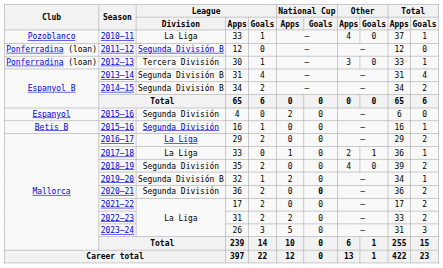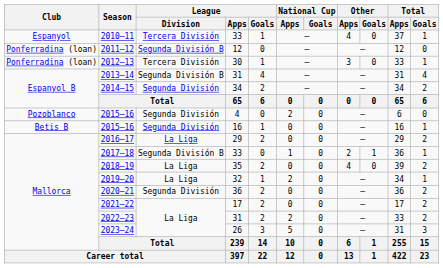 <table class="wikitable" style="text-align:center">
 <tr>
 <th rowspan="2">Club</th>
 <th rowspan="2">Season</th>
 <th colspan="3">League</th>
 <th colspan="2">National Cup</th>
 <th colspan="2">Other</th>
 <th colspan="2">Total</th>
 </tr>
 <tr>
 <th>Division</th>
 <th>Apps</th>
 <th>Goals</th>
 <th>Apps</th>
 <th>Goals</th>
 <th>Apps</th>
 <th>Goals</th>
 <th>Apps</th>
 <th>Goals</th>
 </tr>
 <tr>
-<td><a href='#'>Pozoblanco</a></td>
+<td><a href='#'>Espanyol</a></td>
 <td><a href='#'>2010–11</a></td>
-<td>La Liga</td>
+<td><a href='#'>Tercera División</a></td>
 <td>33</td>
 <td>1</td>
 <td colspan="2">—</td>
 <td>4</td>
 <td>0</td>
 <td>37</td>
 <td>1</td>
 </tr>
 <tr>
 <td><a href='#'>Ponferradina</a> (loan)</td>
 <td><a href='#'>2011–12</a></td>
 <td><a href='#'>Segunda División B</a></td>
 <td>12</td>
 <td>0</td>
 <td colspan="2">—</td>
 <td colspan="2">—</td>
 <td>12</td>
 <td>0</td>
 </tr>
 <tr>
 <td><a href='#'>Ponferradina</a> (loan)</td>
 <td><a href='#'>2012–13</a></td>
 <td>Tercera División</td>
 <td>30</td>
 <td>1</td>
 <td colspan="2">—</td>
 <td>3</td>
 <td>0</td>
 <td>33</td>
 <td>1</td>
 </tr>
 <tr>
 <td rowspan="3"><a href='#'>Espanyol B</a></td>
 <td><a href='#'>2013–14</a></td>
 <td>Segunda División B</td>
 <td>31</td>
 <td>4</td>
 <td colspan="2">—</td>
 <td colspan="2">—</td>
 <td>31</td>
 <td>4</td>
 </tr>
 <tr>
 <td><a href='#'>2014–15</a></td>
-<td>Segunda División B</td>
+<td><a href='#'>Segunda División</a></td>
 <td>34</td>
 <td>2</td>
 <td colspan="2">—</td>
 <td colspan="2">—</td>
 <td>34</td>
 <td>2</td>
 </tr>
 <tr>
 <th colspan="2">Total</th>
 <th>65</th>
 <th>6</th>
 <th>0</th>
 <th>0</th>
 <th>0</th>
 <th>0</th>
 <th>65</th>
 <th>6</th>
 </tr>
 <tr>
-<td><a href='#'>Espanyol</a></td>
+<td><a href='#'>Pozoblanco</a></td>
 <td><a href='#'>2015–16</a></td>
 <td>Segunda División</td>
 <td>4</td>
 <td>0</td>
 <td>2</td>
 <td>0</td>
 <td colspan="2">—</td>
 <td>6</td>
 <td>0</td>
 </tr>
 <tr>
 <td><a href='#'>Betis B</a></td>
 <td><a href='#'>2015–16</a></td>
 <td><a href='#'>Segunda División</a></td>
 <td>16</td>
 <td>1</td>
 <td>0</td>
 <td>0</td>
 <td colspan="2">—</td>
 <td>16</td>
 <td>1</td>
 </tr>
 <tr>
 <td rowspan="9"><a href='#'>Mallorca</a></td>
 <td><a href='#'>2016–17</a></td>
 <td><a href='#'>La Liga</a></td>
 <td>29</td>
 <td>2</td>
 <td>0</td>
 <td>0</td>
 <td colspan="2">—</td>
 <td>29</td>
 <td>2</td>
 </tr>
 <tr>
 <td><a href='#'>2017–18</a></td>
-<td>La Liga</td>
+<td>Segunda División B</td>
 <td>33</td>
 <td>0</td>
 <td>1</td>
 <td>0</td>
 <td>2</td>
 <td>1</td>
 <td>36</td>
 <td>1</td>
 </tr>
 <tr>
 <td><a href='#'>2018–19</a></td>
-<td>Segunda División</td>
+<td>La Liga</td>
 <td>35</td>
 <td>2</td>
 <td>0</td>
 <td>0</td>
 <td>4</td>
 <td>0</td>
 <td>39</td>
 <td>2</td>
 </tr>
 <tr>
 <td><a href='#'>2019–20</a></td>
-<td>Segunda División B</td>
+<td>La Liga</td>
 <td>32</td>
 <td>1</td>
 <td>2</td>
 <td>0</td>
 <td colspan="2">—</td>
 <td>34</td>
 <td>1</td>
 </tr>
 <tr>
 <td><a href='#'>2020–21</a></td>
 <td>Segunda División</td>
 <td>36</td>
 <td>2</td>
 <td>0</td>
-<td><strong>0</strong></td>
+<td>0</td>
 <td colspan="2">—</td>
 <td>36</td>
 <td>2</td>
 </tr>
 <tr>
 <td><a href='#'>2021–22</a></td>
 <td rowspan="3">La Liga</td>
 <td>17</td>
 <td>2</td>
 <td>0</td>
 <td>0</td>
 <td colspan="2">—</td>
 <td>17</td>
 <td>2</td>
 </tr>
 <tr>
 <td><a href='#'>2022–23</a></td>
 <td>31</td>
 <td>2</td>
 <td>2</td>
 <td>0</td>
 <td colspan="2">—</td>
 <td>33</td>
 <td>2</td>
 </tr>
 <tr>
 <td><a href='#'>2023–24</a></td>
 <td>26</td>
 <td>3</td>
 <td>5</td>
 <td>0</td>
 <td colspan="2">—</td>
 <td>31</td>
 <td>3</td>
 </tr>
 <tr>
 <th colspan="2">Total</th>
 <th>239</th>
 <th>14</th>
 <th>10</th>
 <th>0</th>
 <th>6</th>
 <th>1</th>
 <th>255</th>
 <th>15</th>
 </tr>
 <tr>
 <th colspan="3">Career total</th>
 <th>397</th>
 <th>22</th>
 <th>12</th>
 <th>0</th>
 <th>13</th>
 <th>1</th>
 <th>422</th>
 <th>23</th>
 </tr>
 </table>
